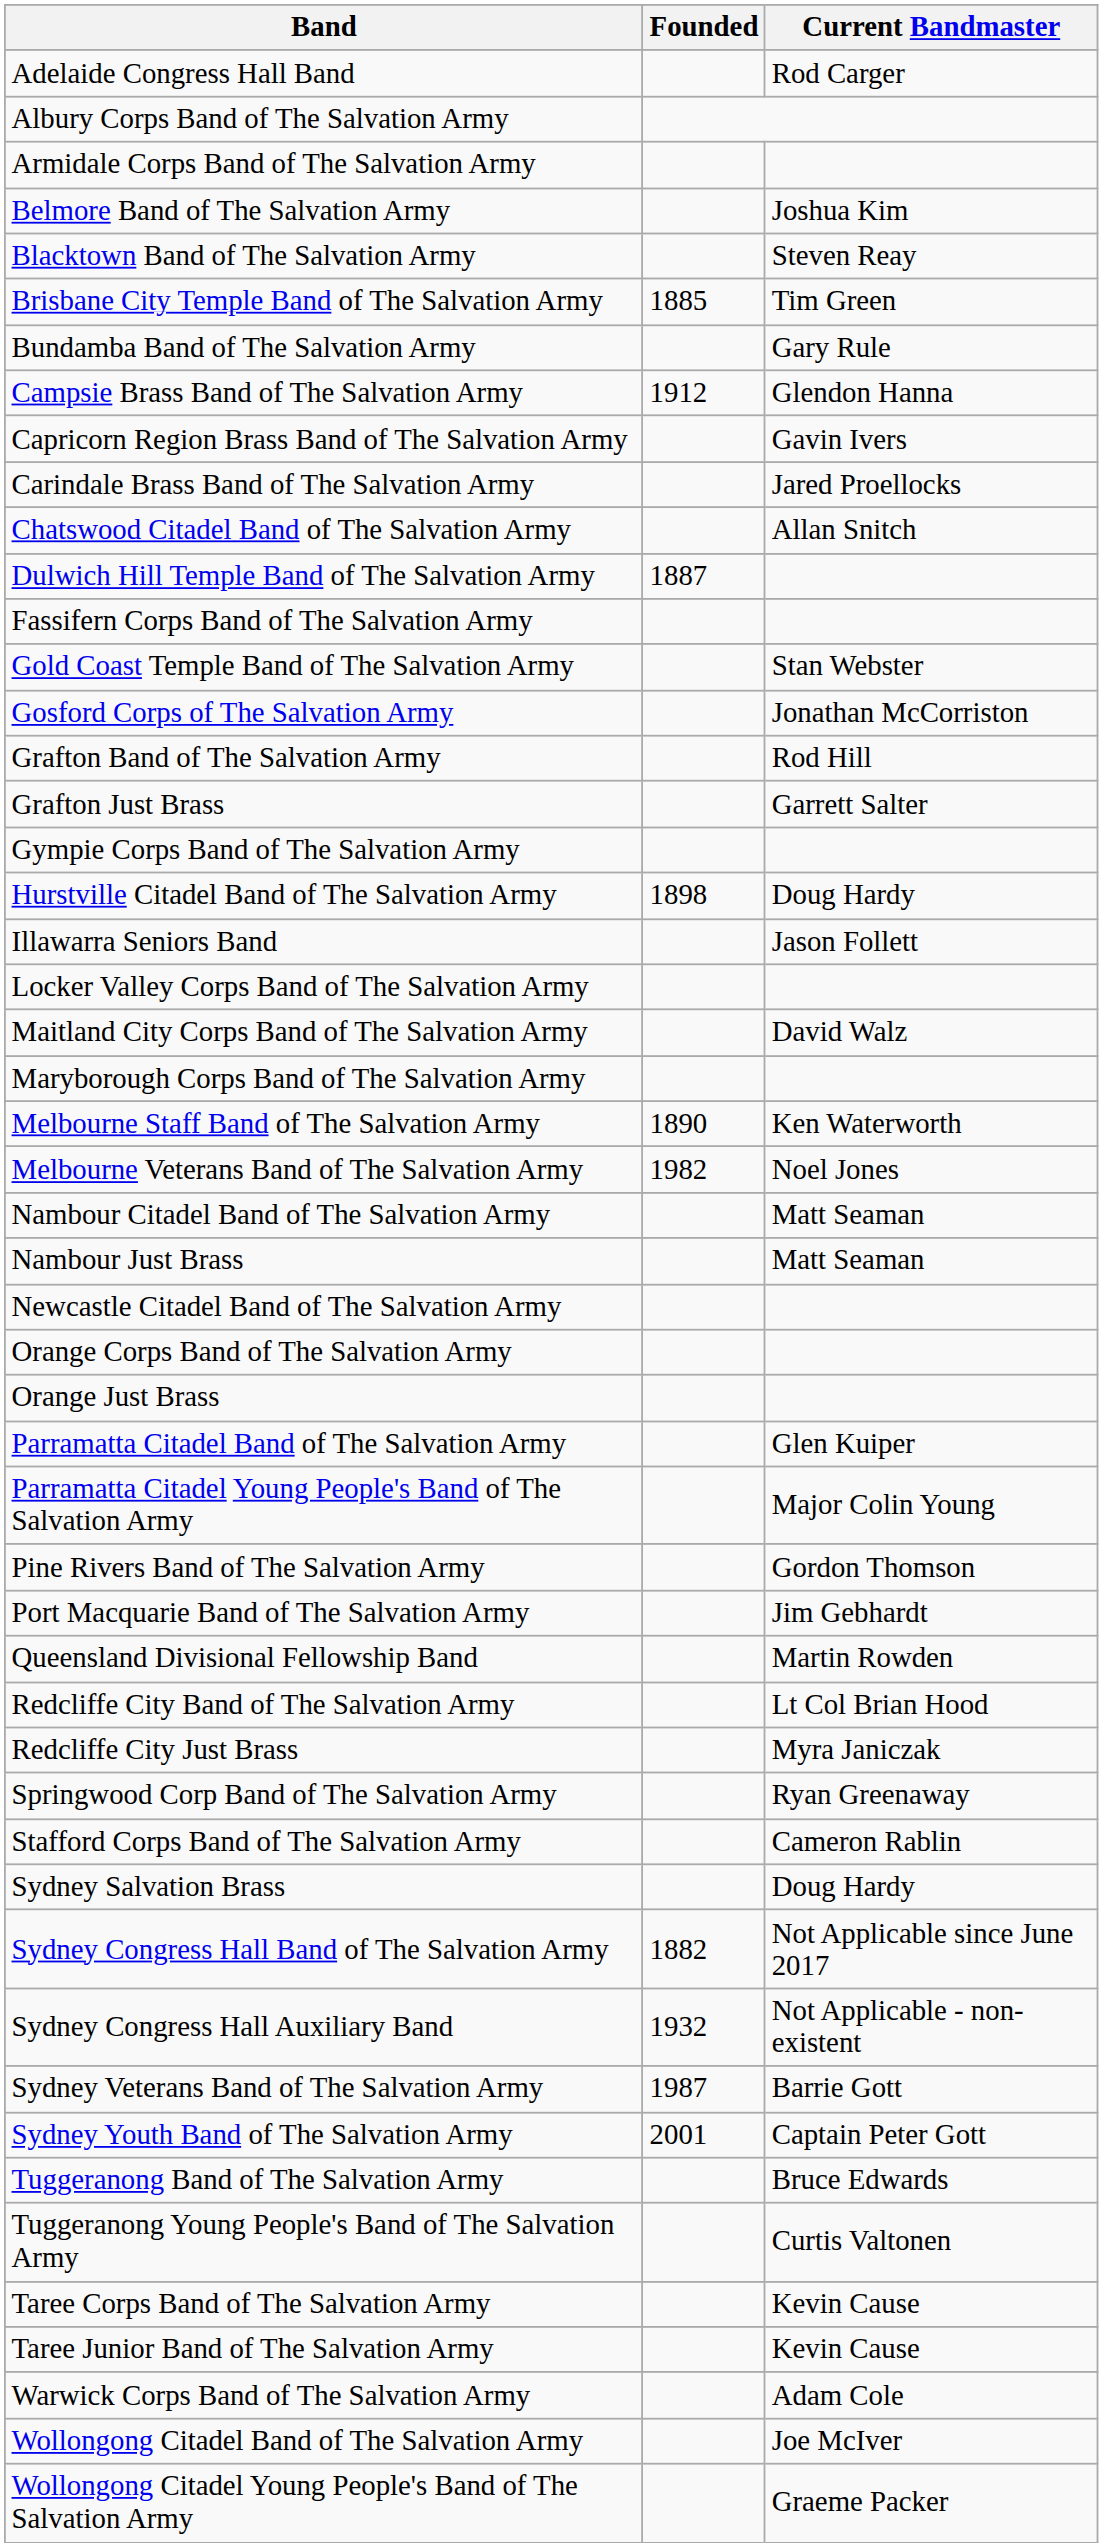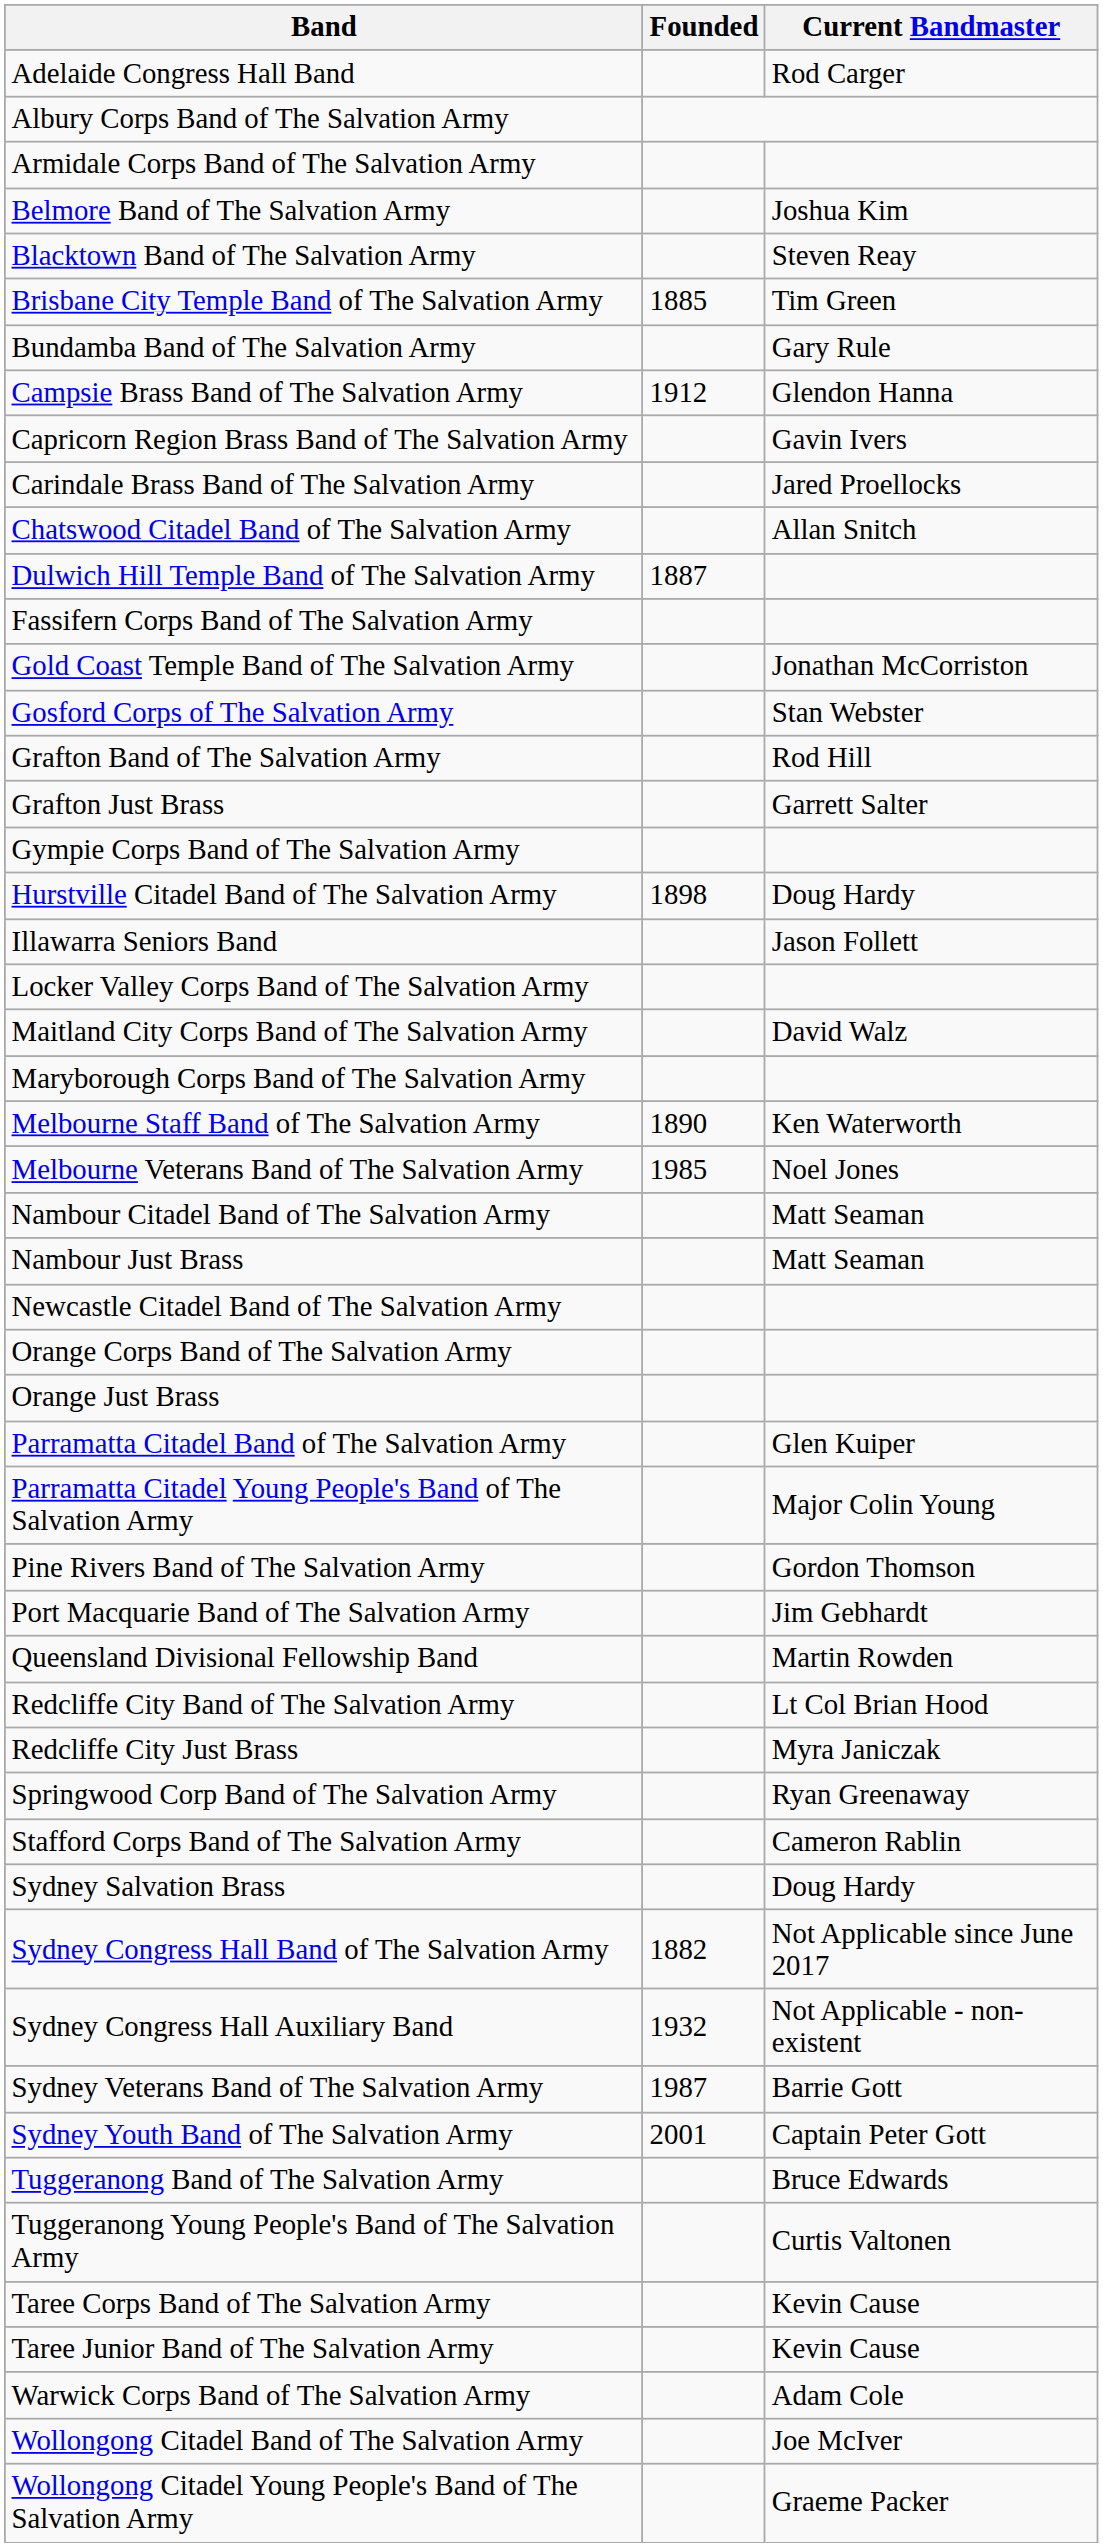 <table class="wikitable">
 <tr>
 <th>Band</th>
 <th>Founded</th>
 <th>Current <a href='#'>Bandmaster</a></th>
 </tr>
 <tr>
 <td>Adelaide Congress Hall Band</td>
 <td></td>
 <td>Rod Carger</td>
 </tr>
 <tr>
 <td>Albury Corps Band of The Salvation Army</td>
 </tr>
 <tr>
 <td>Armidale Corps Band of The Salvation Army</td>
 <td></td>
 <td></td>
 </tr>
 <tr>
 <td><a href='#'>Belmore</a> Band of The Salvation Army</td>
 <td></td>
 <td>Joshua Kim</td>
 </tr>
 <tr>
 <td><a href='#'>Blacktown</a> Band of The Salvation Army</td>
 <td></td>
 <td>Steven Reay</td>
 </tr>
 <tr>
 <td><a href='#'>Brisbane City Temple Band</a> of The Salvation Army</td>
 <td>1885</td>
 <td>Tim Green</td>
 </tr>
 <tr>
 <td>Bundamba Band of The Salvation Army</td>
 <td></td>
 <td>Gary Rule</td>
 </tr>
 <tr>
 <td><a href='#'>Campsie</a> Brass Band of The Salvation Army</td>
 <td>1912</td>
 <td>Glendon Hanna</td>
 </tr>
 <tr>
 <td>Capricorn Region Brass Band of The Salvation Army</td>
 <td></td>
 <td>Gavin Ivers</td>
 </tr>
 <tr>
 <td>Carindale Brass Band of The Salvation Army</td>
 <td></td>
 <td>Jared Proellocks</td>
 </tr>
 <tr>
 <td><a href='#'>Chatswood Citadel Band</a> of The Salvation Army</td>
 <td></td>
 <td>Allan Snitch</td>
 </tr>
 <tr>
 <td><a href='#'>Dulwich Hill Temple Band</a> of The Salvation Army</td>
 <td>1887</td>
 <td></td>
 </tr>
 <tr>
 <td>Fassifern Corps Band of The Salvation Army</td>
 <td></td>
 <td></td>
 </tr>
 <tr>
 <td><a href='#'>Gold Coast</a> Temple Band of The Salvation Army</td>
 <td></td>
-<td>Stan Webster</td>
+<td>Jonathan McCorriston</td>
 </tr>
 <tr>
 <td><a href='#'>Gosford Corps of The Salvation Army</a></td>
 <td></td>
-<td>Jonathan McCorriston</td>
+<td>Stan Webster</td>
 </tr>
 <tr>
 <td>Grafton Band of The Salvation Army</td>
 <td></td>
 <td>Rod Hill</td>
 </tr>
 <tr>
 <td>Grafton Just Brass</td>
 <td></td>
 <td>Garrett Salter</td>
 </tr>
 <tr>
 <td>Gympie Corps Band of The Salvation Army</td>
 <td></td>
 <td></td>
 </tr>
 <tr>
 <td><a href='#'>Hurstville</a> Citadel Band of The Salvation Army</td>
 <td>1898</td>
 <td>Doug Hardy</td>
 </tr>
 <tr>
 <td>Illawarra Seniors Band</td>
 <td></td>
 <td>Jason Follett</td>
 </tr>
 <tr>
 <td>Locker Valley Corps Band of The Salvation Army</td>
 <td></td>
 <td></td>
 </tr>
 <tr>
 <td>Maitland City Corps Band of The Salvation Army</td>
 <td></td>
 <td>David Walz</td>
 </tr>
 <tr>
 <td>Maryborough Corps Band of The Salvation Army</td>
 <td></td>
 <td></td>
 </tr>
 <tr>
 <td><a href='#'>Melbourne Staff Band</a> of The Salvation Army</td>
 <td>1890</td>
 <td>Ken Waterworth</td>
 </tr>
 <tr>
 <td><a href='#'>Melbourne</a> Veterans Band of The Salvation Army</td>
-<td>1982</td>
+<td>1985</td>
 <td>Noel Jones</td>
 </tr>
 <tr>
 <td>Nambour Citadel Band of The Salvation Army</td>
 <td></td>
 <td>Matt Seaman</td>
 </tr>
 <tr>
 <td>Nambour Just Brass</td>
 <td></td>
 <td>Matt Seaman</td>
 </tr>
 <tr>
 <td>Newcastle Citadel Band of The Salvation Army</td>
 <td></td>
 <td></td>
 </tr>
 <tr>
 <td>Orange Corps Band of The Salvation Army</td>
 <td></td>
 <td></td>
 </tr>
 <tr>
 <td>Orange Just Brass</td>
 <td></td>
 <td></td>
 </tr>
 <tr>
 <td><a href='#'>Parramatta Citadel Band</a> of The Salvation Army</td>
 <td></td>
 <td>Glen Kuiper</td>
 </tr>
 <tr>
 <td><a href='#'>Parramatta Citadel</a> <a href='#'>Young People's Band</a> of The Salvation Army</td>
 <td></td>
 <td>Major Colin Young</td>
 </tr>
 <tr>
 <td>Pine Rivers Band of The Salvation Army</td>
 <td></td>
 <td>Gordon Thomson</td>
 </tr>
 <tr>
 <td>Port Macquarie Band of The Salvation Army</td>
 <td></td>
 <td>Jim Gebhardt</td>
 </tr>
 <tr>
 <td>Queensland Divisional Fellowship Band</td>
 <td></td>
 <td>Martin Rowden</td>
 </tr>
 <tr>
 <td>Redcliffe City Band of The Salvation Army</td>
 <td></td>
 <td>Lt Col Brian Hood</td>
 </tr>
 <tr>
 <td>Redcliffe City Just Brass</td>
 <td></td>
 <td>Myra Janiczak</td>
 </tr>
 <tr>
 <td>Springwood Corp Band of The Salvation Army</td>
 <td></td>
 <td>Ryan Greenaway</td>
 </tr>
 <tr>
 <td>Stafford Corps Band of The Salvation Army</td>
 <td></td>
 <td>Cameron Rablin</td>
 </tr>
 <tr>
 <td>Sydney Salvation Brass</td>
 <td></td>
 <td>Doug Hardy</td>
 </tr>
 <tr>
 <td><a href='#'>Sydney Congress Hall Band</a> of The Salvation Army</td>
 <td>1882</td>
 <td>Not Applicable since June 2017</td>
 </tr>
 <tr>
 <td>Sydney Congress Hall Auxiliary Band</td>
 <td>1932</td>
 <td>Not Applicable - non-existent</td>
 </tr>
 <tr>
 <td>Sydney Veterans Band of The Salvation Army</td>
 <td>1987</td>
 <td>Barrie Gott</td>
 </tr>
 <tr>
 <td><a href='#'>Sydney Youth Band</a> of The Salvation Army</td>
 <td>2001</td>
 <td>Captain Peter Gott</td>
 </tr>
 <tr>
 <td><a href='#'>Tuggeranong</a> Band of The Salvation Army</td>
 <td></td>
 <td>Bruce Edwards</td>
 </tr>
 <tr>
 <td>Tuggeranong Young People's Band of The Salvation Army</td>
 <td></td>
 <td>Curtis Valtonen</td>
 </tr>
 <tr>
 <td>Taree Corps Band of The Salvation Army</td>
 <td></td>
 <td>Kevin Cause</td>
 </tr>
 <tr>
 <td>Taree Junior Band of The Salvation Army</td>
 <td></td>
 <td>Kevin Cause</td>
 </tr>
 <tr>
 <td>Warwick Corps Band of The Salvation Army</td>
 <td></td>
 <td>Adam Cole</td>
 </tr>
 <tr>
 <td><a href='#'>Wollongong</a> Citadel Band of The Salvation Army</td>
 <td></td>
 <td>Joe McIver</td>
 </tr>
 <tr>
 <td><a href='#'>Wollongong</a> Citadel Young People's Band of The Salvation Army</td>
 <td></td>
 <td>Graeme Packer</td>
 </tr>
 </table>
